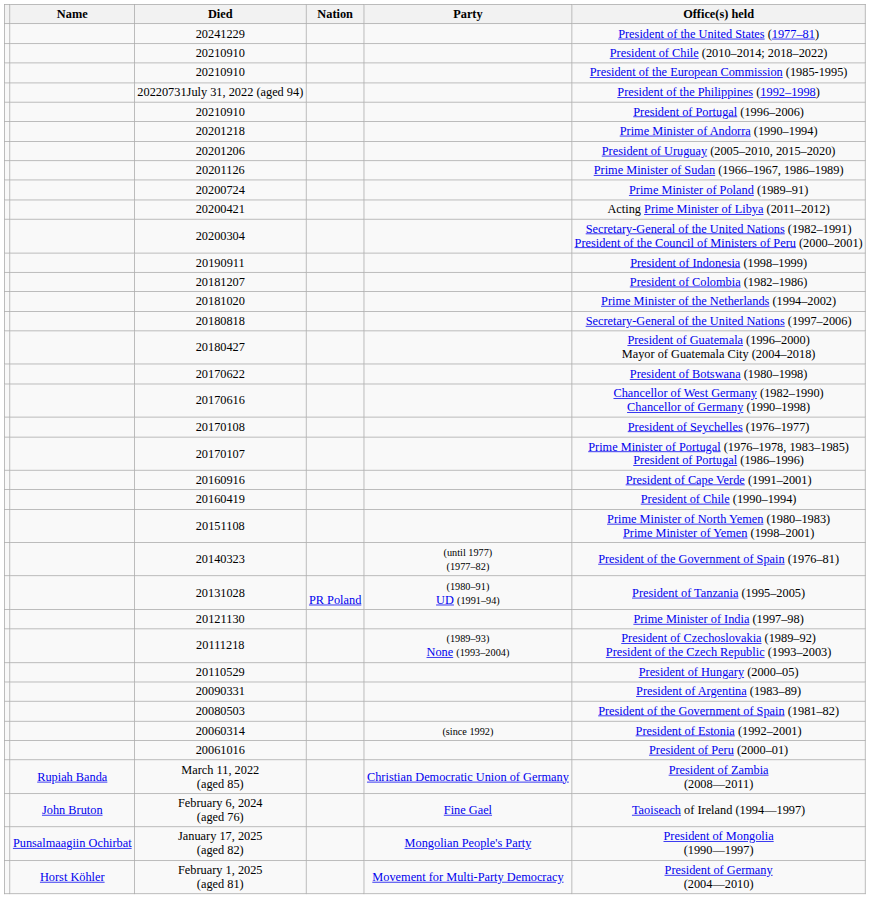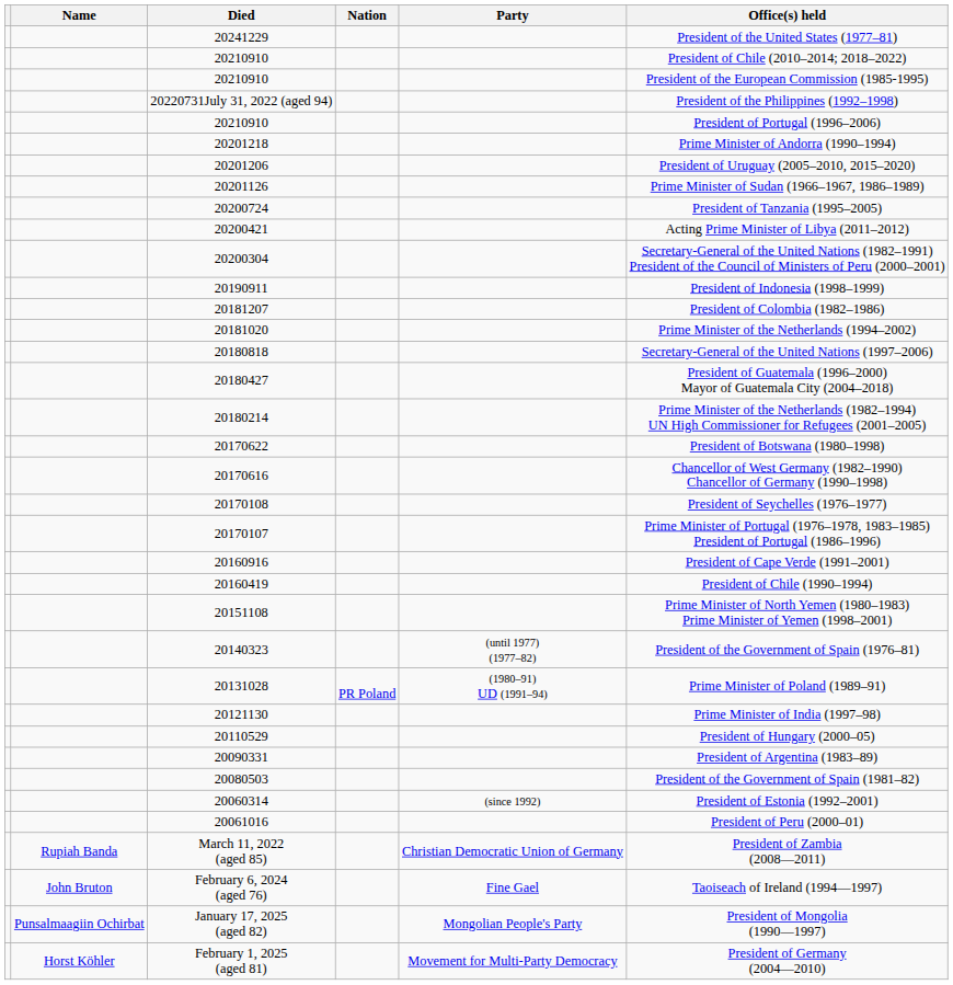 <table class="wikitable sortable mw-collapsible mw-collapsed" style="text-align:center;">
 <tr>
 <th class="unsortable"></th>
 <th>Name</th>
 <th>Died</th>
 <th>Nation</th>
 <th>Party</th>
 <th>Office(s) held</th>
 </tr>
 <tr>
 <td></td>
 <td></td>
 <td><span>20241229</span></td>
 <td></td>
 <td></td>
 <td><a href='#'>President of the United States</a> (<a href='#'>1977–81</a>)</td>
 </tr>
 <tr>
 <td></td>
 <td></td>
 <td><span>20210910</span></td>
 <td></td>
 <td></td>
 <td><a href='#'>President of Chile</a> (2010–2014; 2018–2022)</td>
 </tr>
 <tr>
 <td></td>
 <td></td>
 <td><span>20210910</span></td>
 <td></td>
 <td></td>
 <td><a href='#'>President of the European Commission</a> (1985-1995)</td>
 </tr>
 <tr>
 <td></td>
 <td></td>
 <td><span>20220731</span>July 31, 2022 (aged 94)</td>
 <td></td>
 <td></td>
 <td><a href='#'>President of the Philippines</a> (<a href='#'>1992–1998</a>)</td>
 </tr>
 <tr>
 <td></td>
 <td></td>
 <td><span>20210910</span></td>
 <td></td>
 <td></td>
 <td><a href='#'>President of Portugal</a> (1996–2006)</td>
 </tr>
 <tr>
 <td></td>
 <td></td>
 <td><span>20201218</span></td>
 <td></td>
 <td></td>
 <td><a href='#'>Prime Minister of Andorra</a> (1990–1994)</td>
 </tr>
 <tr>
 <td></td>
 <td></td>
 <td><span>20201206</span></td>
 <td></td>
 <td></td>
 <td><a href='#'>President of Uruguay</a> (2005–2010, 2015–2020)</td>
 </tr>
 <tr>
 <td></td>
 <td></td>
 <td><span>20201126</span></td>
 <td></td>
 <td></td>
 <td><a href='#'>Prime Minister of Sudan</a> (1966–1967, 1986–1989)</td>
 </tr>
 <tr>
 <td></td>
 <td></td>
 <td><span>20200724</span></td>
 <td></td>
 <td></td>
-<td><a href='#'>Prime Minister of Poland</a> (1989–91)</td>
+<td><a href='#'>President of Tanzania</a> (1995–2005)</td>
 </tr>
 <tr>
 <td></td>
 <td></td>
 <td><span>20200421</span></td>
 <td></td>
 <td></td>
 <td>Acting <a href='#'>Prime Minister of Libya</a> (2011–2012)</td>
 </tr>
 <tr>
 <td></td>
 <td></td>
 <td><span>20200304</span></td>
 <td></td>
 <td></td>
 <td><a href='#'>Secretary-General of the United Nations</a> (1982–1991)<br><a href='#'>President of the Council of Ministers of Peru</a> (2000–2001)</td>
 </tr>
 <tr>
 <td></td>
 <td></td>
 <td><span>20190911</span></td>
 <td></td>
 <td></td>
 <td><a href='#'>President of Indonesia</a> (1998–1999)</td>
 </tr>
 <tr>
 <td></td>
 <td></td>
 <td><span>20181207</span></td>
 <td></td>
 <td></td>
 <td><a href='#'>President of Colombia</a> (1982–1986)</td>
 </tr>
 <tr>
 <td></td>
 <td></td>
 <td><span>20181020</span></td>
 <td></td>
 <td></td>
 <td><a href='#'>Prime Minister of the Netherlands</a> (1994–2002)</td>
 </tr>
 <tr>
 <td></td>
 <td></td>
 <td><span>20180818</span></td>
 <td></td>
 <td></td>
 <td><a href='#'>Secretary-General of the United Nations</a> (1997–2006)</td>
 </tr>
 <tr>
 <td></td>
 <td></td>
 <td><span>20180427</span></td>
 <td></td>
 <td></td>
 <td><a href='#'>President of Guatemala</a> (1996–2000)<br>Mayor of Guatemala City (2004–2018)</td>
+</tr>
+<tr>
+<td></td>
+<td></td>
+<td><span>20180214</span></td>
+<td></td>
+<td></td>
+<td><a href='#'>Prime Minister of the Netherlands</a> (1982–1994)<br><a href='#'>UN High Commissioner for Refugees</a> (2001–2005)</td>
 </tr>
 <tr>
 <td></td>
 <td></td>
 <td><span>20170622</span></td>
 <td></td>
 <td></td>
 <td><a href='#'>President of Botswana</a> (1980–1998)</td>
 </tr>
 <tr>
 <td></td>
 <td></td>
 <td><span>20170616</span></td>
 <td><br></td>
 <td></td>
 <td><a href='#'>Chancellor of West Germany</a> (1982–1990)<br><a href='#'>Chancellor of Germany</a> (1990–1998)</td>
 </tr>
 <tr>
 <td></td>
 <td></td>
 <td><span>20170108</span></td>
 <td></td>
 <td></td>
 <td><a href='#'>President of Seychelles</a> (1976–1977)</td>
 </tr>
 <tr>
 <td></td>
 <td></td>
 <td><span>20170107</span></td>
 <td></td>
 <td></td>
 <td><a href='#'>Prime Minister of Portugal</a> (1976–1978, 1983–1985)<br><a href='#'>President of Portugal</a> (1986–1996)</td>
 </tr>
 <tr>
 <td></td>
 <td></td>
 <td><span>20160916</span></td>
 <td></td>
 <td></td>
 <td><a href='#'>President of Cape Verde</a> (1991–2001)</td>
 </tr>
 <tr>
 <td></td>
 <td></td>
 <td><span>20160419</span></td>
 <td></td>
 <td></td>
 <td><a href='#'>President of Chile</a> (1990–1994)</td>
 </tr>
 <tr>
 <td></td>
 <td></td>
 <td><span>20151108</span></td>
 <td><br></td>
 <td></td>
 <td><a href='#'>Prime Minister of North Yemen</a> (1980–1983)<br><a href='#'>Prime Minister of Yemen</a> (1998–2001)</td>
 </tr>
 <tr>
 <td></td>
 <td></td>
 <td><span>20140323</span></td>
 <td><br></td>
 <td> <small>(until 1977)</small><br> <small>(1977–82)</small></td>
 <td><a href='#'>President of the Government of Spain</a> (1976–81)</td>
 </tr>
 <tr>
 <td></td>
 <td></td>
 <td><span>20131028</span></td>
 <td><br> <a href='#'>PR Poland</a></td>
 <td> <small>(1980–91)</small><br><a href='#'>UD</a> <small>(1991–94)</small></td>
-<td><a href='#'>President of Tanzania</a> (1995–2005)</td>
+<td><a href='#'>Prime Minister of Poland</a> (1989–91)</td>
 </tr>
 <tr>
 <td></td>
 <td></td>
 <td><span>20121130</span></td>
 <td></td>
 <td></td>
 <td><a href='#'>Prime Minister of India</a> (1997–98)</td>
-</tr>
-<tr>
-<td></td>
-<td></td>
-<td><span>20111218</span></td>
-<td><br></td>
-<td> <small>(1989–93)</small><br><a href='#'>None</a> <small>(1993–2004)</small></td>
-<td><a href='#'>President of Czechoslovakia</a> (1989–92)<br><a href='#'>President of the Czech Republic</a> (1993–2003)</td>
 </tr>
 <tr>
 <td></td>
 <td></td>
 <td><span>20110529</span></td>
 <td></td>
 <td></td>
 <td><a href='#'>President of Hungary</a> (2000–05)</td>
 </tr>
 <tr>
 <td></td>
 <td></td>
 <td><span>20090331</span></td>
 <td></td>
 <td></td>
 <td><a href='#'>President of Argentina</a> (1983–89)</td>
 </tr>
 <tr>
 <td></td>
 <td></td>
 <td><span>20080503</span></td>
 <td></td>
 <td></td>
 <td><a href='#'>President of the Government of Spain</a> (1981–82)</td>
 </tr>
 <tr>
 <td></td>
 <td></td>
 <td><span>20060314</span></td>
 <td><br></td>
 <td> <small>(since 1992)</small></td>
 <td><a href='#'>President of Estonia</a> (1992–2001)</td>
 </tr>
 <tr>
 <td></td>
 <td></td>
 <td><span>20061016</span></td>
 <td></td>
 <td></td>
 <td><a href='#'>President of Peru</a> (2000–01)</td>
 </tr>
 <tr>
 <td></td>
 <td><a href='#'>Rupiah Banda</a></td>
 <td>March 11, 2022<br>(aged 85)</td>
 <td></td>
 <td><a href='#'>Christian Democratic Union of Germany</a></td>
 <td><a href='#'>President of Zambia</a><br>(2008—2011)</td>
 </tr>
 <tr>
 <td></td>
 <td><a href='#'>John Bruton</a></td>
 <td>February 6, 2024<br>(aged 76)</td>
 <td></td>
 <td><a href='#'>Fine Gael</a></td>
 <td><a href='#'>Taoiseach</a> of Ireland (1994—1997)</td>
 </tr>
 <tr>
 <td></td>
 <td><a href='#'>Punsalmaagiin Ochirbat</a></td>
 <td>January 17, 2025<br>(aged 82)</td>
 <td></td>
 <td><a href='#'>Mongolian People's Party</a></td>
 <td><a href='#'>President of Mongolia</a><br>(1990—1997)</td>
 </tr>
 <tr>
 <td></td>
 <td><a href='#'>Horst Köhler</a></td>
 <td>February 1, 2025<br>(aged 81)</td>
 <td></td>
 <td><a href='#'>Movement for Multi-Party Democracy</a></td>
 <td><a href='#'>President of Germany</a><br>(2004—2010)</td>
 </tr>
 </table>
